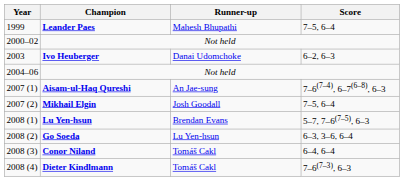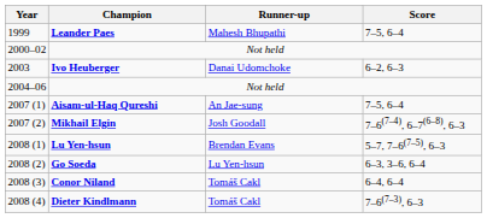 <table class="wikitable" style="font-size:90%">
 <tr>
 <th>Year</th>
 <th width="200">Champion</th>
 <th width="200">Runner-up</th>
 <th width="150">Score</th>
 </tr>
 <tr>
 <td>1999</td>
 <td> <strong><a href='#'>Leander Paes</a></strong></td>
 <td> <a href='#'>Mahesh Bhupathi</a></td>
 <td>7–5, 6–4</td>
 </tr>
 <tr>
 <td>2000–02</td>
 <td colspan=3  align=center><em>Not held</em></td>
 </tr>
 <tr>
 <td>2003</td>
 <td> <strong><a href='#'>Ivo Heuberger</a></strong></td>
 <td> <a href='#'>Danai Udomchoke</a></td>
 <td>6–2, 6–3</td>
 </tr>
 <tr>
 <td>2004–06</td>
 <td colspan=3  align=center><em>Not held</em></td>
 </tr>
 <tr>
 <td>2007 (1)</td>
 <td> <strong><a href='#'>Aisam-ul-Haq Qureshi</a></strong></td>
 <td> <a href='#'>An Jae-sung</a></td>
-<td>7–6<sup>(7–4)</sup>, 6–7<sup>(6–8)</sup>, 6–3</td>
+<td>7–5, 6–4</td>
 </tr>
 <tr>
 <td>2007 (2)</td>
 <td> <strong><a href='#'>Mikhail Elgin</a></strong></td>
 <td> <a href='#'>Josh Goodall</a></td>
-<td>7–5, 6–4</td>
+<td>7–6<sup>(7–4)</sup>, 6–7<sup>(6–8)</sup>, 6–3</td>
 </tr>
 <tr>
 <td>2008 (1)</td>
 <td> <strong><a href='#'>Lu Yen-hsun</a></strong></td>
 <td> <a href='#'>Brendan Evans</a></td>
 <td>5–7, 7–6<sup>(7–5)</sup>, 6–3</td>
 </tr>
 <tr>
 <td>2008 (2)</td>
 <td> <strong><a href='#'>Go Soeda</a></strong></td>
 <td> <a href='#'>Lu Yen-hsun</a></td>
 <td>6–3, 3–6, 6–4</td>
 </tr>
 <tr>
 <td>2008 (3)</td>
 <td> <strong><a href='#'>Conor Niland</a></strong></td>
 <td> <a href='#'>Tomáš Cakl</a></td>
 <td>6–4, 6–4</td>
 </tr>
 <tr>
 <td>2008 (4)</td>
 <td> <strong><a href='#'>Dieter Kindlmann</a></strong></td>
 <td> <a href='#'>Tomáš Cakl</a></td>
 <td>7–6<sup>(7–3)</sup>, 6–3</td>
 </tr>
 </table>
